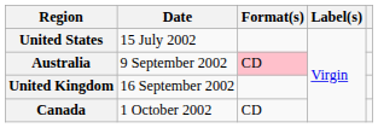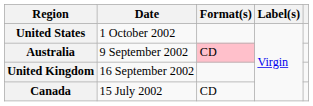 <table class="wikitable plainrowheaders">
 <tr>
 <th scope="col">Region</th>
 <th scope="col">Date</th>
 <th scope="col">Format(s)</th>
 <th scope="col">Label(s)</th>
 <th scope="col"></th>
 </tr>
 <tr>
 <th scope="row">United States</th>
-<td>15 July 2002</td>
+<td>1 October 2002</td>
 <td></td>
 <td rowspan="4"><a href='#'>Virgin</a></td>
 <td></td>
 </tr>
 <tr>
 <th scope="row">Australia</th>
 <td>9 September 2002</td>
 <td style="background: pink;">CD</td>
 <td></td>
 </tr>
 <tr>
 <th scope="row">United Kingdom</th>
 <td>16 September 2002</td>
 <td></td>
 <td></td>
 </tr>
 <tr>
 <th scope="row">Canada</th>
-<td>1 October 2002</td>
+<td>15 July 2002</td>
 <td>CD</td>
 <td></td>
 </tr>
 </table>
